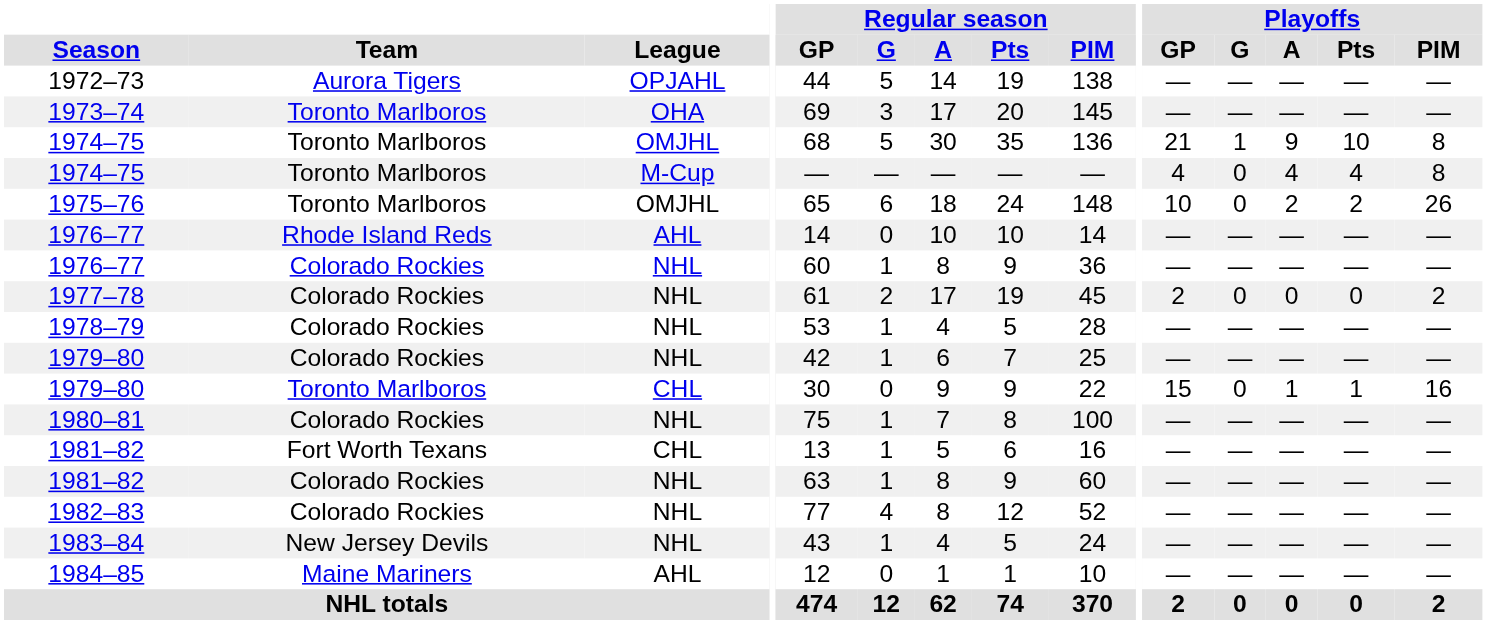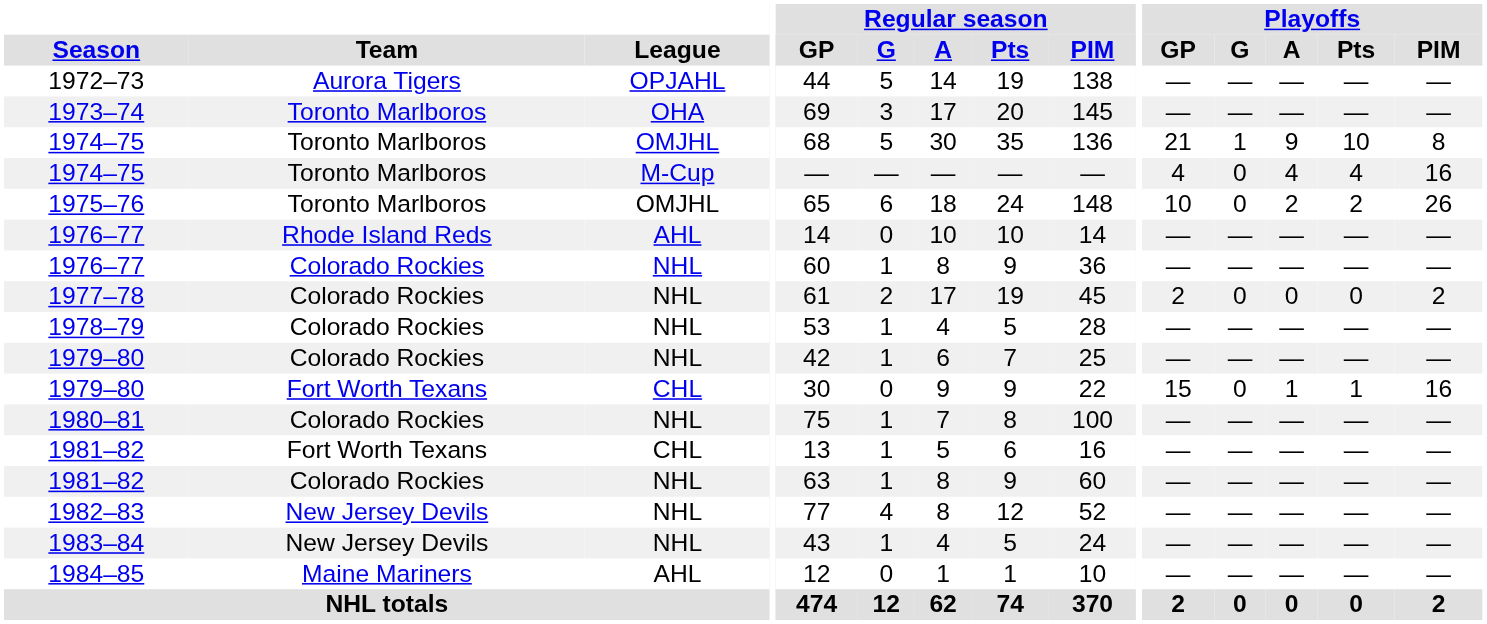 <table border="0" cellpadding="1" cellspacing="0" style="text-align:center; width:60em">
 <tr bgcolor="#e0e0e0">
 <th colspan="3" bgcolor="#ffffff"></th>
 <th rowspan="100" bgcolor="#ffffff"></th>
 <th colspan="5"><a href='#'>Regular season</a></th>
 <th rowspan="100" bgcolor="#ffffff"></th>
 <th colspan="5"><a href='#'>Playoffs</a></th>
 </tr>
 <tr bgcolor="#e0e0e0">
 <th><a href='#'>Season</a></th>
 <th>Team</th>
 <th>League</th>
 <th>GP</th>
 <th><a href='#'>G</a></th>
 <th><a href='#'>A</a></th>
 <th><a href='#'>Pts</a></th>
 <th><a href='#'>PIM</a></th>
 <th>GP</th>
 <th>G</th>
 <th>A</th>
 <th>Pts</th>
 <th>PIM</th>
 </tr>
 <tr>
 <td>1972–73</td>
 <td><a href='#'>Aurora Tigers</a></td>
 <td><a href='#'>OPJAHL</a></td>
 <td>44</td>
 <td>5</td>
 <td>14</td>
 <td>19</td>
 <td>138</td>
 <td>—</td>
 <td>—</td>
 <td>—</td>
 <td>—</td>
 <td>—</td>
 </tr>
 <tr bgcolor="#f0f0f0">
 <td><a href='#'>1973–74</a></td>
 <td><a href='#'>Toronto Marlboros</a></td>
 <td><a href='#'>OHA</a></td>
 <td>69</td>
 <td>3</td>
 <td>17</td>
 <td>20</td>
 <td>145</td>
 <td>—</td>
 <td>—</td>
 <td>—</td>
 <td>—</td>
 <td>—</td>
 </tr>
 <tr>
 <td><a href='#'>1974–75</a></td>
 <td>Toronto Marlboros</td>
 <td><a href='#'>OMJHL</a></td>
 <td>68</td>
 <td>5</td>
 <td>30</td>
 <td>35</td>
 <td>136</td>
 <td>21</td>
 <td>1</td>
 <td>9</td>
 <td>10</td>
 <td>8</td>
 </tr>
 <tr bgcolor="#f0f0f0">
 <td><a href='#'>1974–75</a></td>
 <td>Toronto Marlboros</td>
 <td><a href='#'>M-Cup</a></td>
 <td>—</td>
 <td>—</td>
 <td>—</td>
 <td>—</td>
 <td>—</td>
 <td>4</td>
 <td>0</td>
 <td>4</td>
 <td>4</td>
-<td>8</td>
+<td>16</td>
 </tr>
 <tr>
 <td><a href='#'>1975–76</a></td>
 <td>Toronto Marlboros</td>
 <td>OMJHL</td>
 <td>65</td>
 <td>6</td>
 <td>18</td>
 <td>24</td>
 <td>148</td>
 <td>10</td>
 <td>0</td>
 <td>2</td>
 <td>2</td>
 <td>26</td>
 </tr>
 <tr bgcolor="#f0f0f0">
 <td><a href='#'>1976–77</a></td>
 <td><a href='#'>Rhode Island Reds</a></td>
 <td><a href='#'>AHL</a></td>
 <td>14</td>
 <td>0</td>
 <td>10</td>
 <td>10</td>
 <td>14</td>
 <td>—</td>
 <td>—</td>
 <td>—</td>
 <td>—</td>
 <td>—</td>
 </tr>
 <tr>
 <td><a href='#'>1976–77</a></td>
 <td><a href='#'>Colorado Rockies</a></td>
 <td><a href='#'>NHL</a></td>
 <td>60</td>
 <td>1</td>
 <td>8</td>
 <td>9</td>
 <td>36</td>
 <td>—</td>
 <td>—</td>
 <td>—</td>
 <td>—</td>
 <td>—</td>
 </tr>
 <tr bgcolor="#f0f0f0">
 <td><a href='#'>1977–78</a></td>
 <td>Colorado Rockies</td>
 <td>NHL</td>
 <td>61</td>
 <td>2</td>
 <td>17</td>
 <td>19</td>
 <td>45</td>
 <td>2</td>
 <td>0</td>
 <td>0</td>
 <td>0</td>
 <td>2</td>
 </tr>
 <tr>
 <td><a href='#'>1978–79</a></td>
 <td>Colorado Rockies</td>
 <td>NHL</td>
 <td>53</td>
 <td>1</td>
 <td>4</td>
 <td>5</td>
 <td>28</td>
 <td>—</td>
 <td>—</td>
 <td>—</td>
 <td>—</td>
 <td>—</td>
 </tr>
 <tr bgcolor="#f0f0f0">
 <td><a href='#'>1979–80</a></td>
 <td>Colorado Rockies</td>
 <td>NHL</td>
 <td>42</td>
 <td>1</td>
 <td>6</td>
 <td>7</td>
 <td>25</td>
 <td>—</td>
 <td>—</td>
 <td>—</td>
 <td>—</td>
 <td>—</td>
 </tr>
 <tr>
 <td><a href='#'>1979–80</a></td>
-<td><a href='#'>Toronto Marlboros</a></td>
+<td><a href='#'>Fort Worth Texans</a></td>
 <td><a href='#'>CHL</a></td>
 <td>30</td>
 <td>0</td>
 <td>9</td>
 <td>9</td>
 <td>22</td>
 <td>15</td>
 <td>0</td>
 <td>1</td>
 <td>1</td>
 <td>16</td>
 </tr>
 <tr bgcolor="#f0f0f0">
 <td><a href='#'>1980–81</a></td>
 <td>Colorado Rockies</td>
 <td>NHL</td>
 <td>75</td>
 <td>1</td>
 <td>7</td>
 <td>8</td>
 <td>100</td>
 <td>—</td>
 <td>—</td>
 <td>—</td>
 <td>—</td>
 <td>—</td>
 </tr>
 <tr>
 <td><a href='#'>1981–82</a></td>
 <td>Fort Worth Texans</td>
 <td>CHL</td>
 <td>13</td>
 <td>1</td>
 <td>5</td>
 <td>6</td>
 <td>16</td>
 <td>—</td>
 <td>—</td>
 <td>—</td>
 <td>—</td>
 <td>—</td>
 </tr>
 <tr bgcolor="#f0f0f0">
 <td><a href='#'>1981–82</a></td>
 <td>Colorado Rockies</td>
 <td>NHL</td>
 <td>63</td>
 <td>1</td>
 <td>8</td>
 <td>9</td>
 <td>60</td>
 <td>—</td>
 <td>—</td>
 <td>—</td>
 <td>—</td>
 <td>—</td>
 </tr>
 <tr>
 <td><a href='#'>1982–83</a></td>
-<td>Colorado Rockies</td>
+<td><a href='#'>New Jersey Devils</a></td>
 <td>NHL</td>
 <td>77</td>
 <td>4</td>
 <td>8</td>
 <td>12</td>
 <td>52</td>
 <td>—</td>
 <td>—</td>
 <td>—</td>
 <td>—</td>
 <td>—</td>
 </tr>
 <tr bgcolor="#f0f0f0">
 <td><a href='#'>1983–84</a></td>
 <td>New Jersey Devils</td>
 <td>NHL</td>
 <td>43</td>
 <td>1</td>
 <td>4</td>
 <td>5</td>
 <td>24</td>
 <td>—</td>
 <td>—</td>
 <td>—</td>
 <td>—</td>
 <td>—</td>
 </tr>
 <tr>
 <td><a href='#'>1984–85</a></td>
 <td><a href='#'>Maine Mariners</a></td>
 <td>AHL</td>
 <td>12</td>
 <td>0</td>
 <td>1</td>
 <td>1</td>
 <td>10</td>
 <td>—</td>
 <td>—</td>
 <td>—</td>
 <td>—</td>
 <td>—</td>
 </tr>
 <tr bgcolor="#e0e0e0">
 <th colspan="3">NHL totals</th>
 <th>474</th>
 <th>12</th>
 <th>62</th>
 <th>74</th>
 <th>370</th>
 <th>2</th>
 <th>0</th>
 <th>0</th>
 <th>0</th>
 <th>2</th>
 </tr>
 </table>
